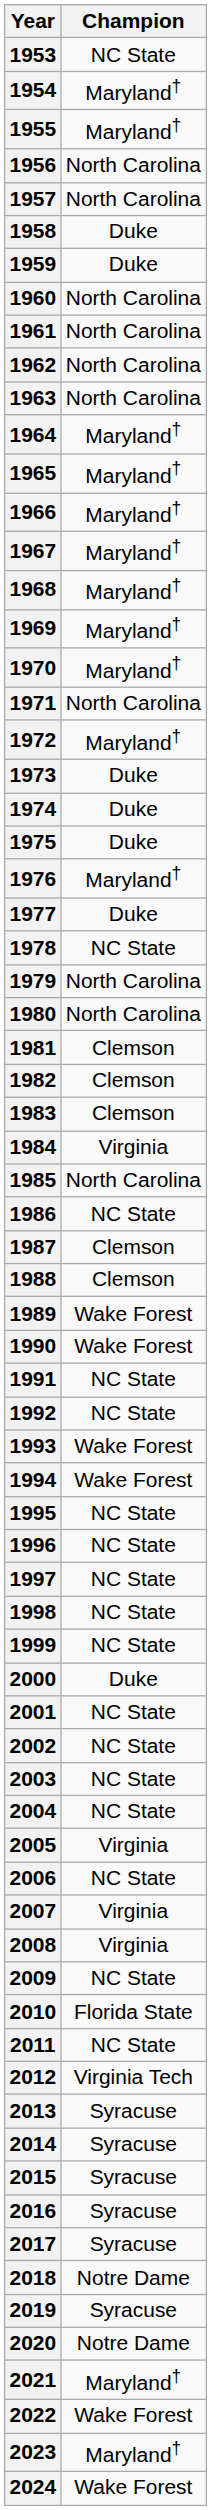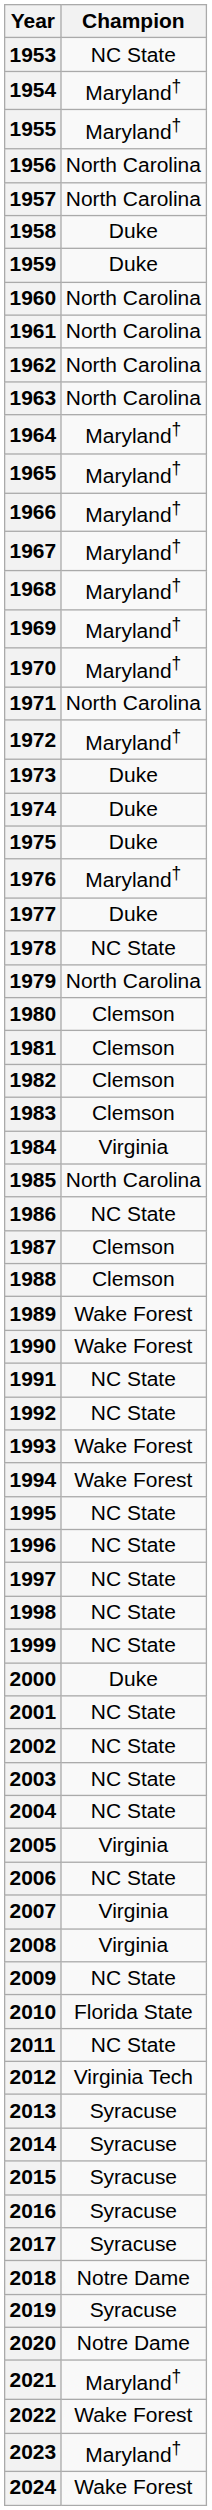 <table class="wikitable" style="text-align: center;">
 <tr>
 <th>Year</th>
 <th>Champion</th>
 </tr>
 <tr>
 <th>1953</th>
 <td>NC State</td>
 </tr>
 <tr>
 <th>1954</th>
 <td>Maryland<sup>†</sup></td>
 </tr>
 <tr>
 <th>1955</th>
 <td>Maryland<sup>†</sup></td>
 </tr>
 <tr>
 <th>1956</th>
 <td>North Carolina</td>
 </tr>
 <tr>
 <th>1957</th>
 <td>North Carolina</td>
 </tr>
 <tr>
 <th>1958</th>
 <td>Duke</td>
 </tr>
 <tr>
 <th>1959</th>
 <td>Duke</td>
 </tr>
 <tr>
 <th>1960</th>
 <td>North Carolina</td>
 </tr>
 <tr>
 <th>1961</th>
 <td>North Carolina</td>
 </tr>
 <tr>
 <th>1962</th>
 <td>North Carolina</td>
 </tr>
 <tr>
 <th>1963</th>
 <td>North Carolina</td>
 </tr>
 <tr>
 <th>1964</th>
 <td>Maryland<sup>†</sup></td>
 </tr>
 <tr>
 <th>1965</th>
 <td>Maryland<sup>†</sup></td>
 </tr>
 <tr>
 <th>1966</th>
 <td>Maryland<sup>†</sup></td>
 </tr>
 <tr>
 <th>1967</th>
 <td>Maryland<sup>†</sup></td>
 </tr>
 <tr>
 <th>1968</th>
 <td>Maryland<sup>†</sup></td>
 </tr>
 <tr>
 <th>1969</th>
 <td>Maryland<sup>†</sup></td>
 </tr>
 <tr>
 <th>1970</th>
 <td>Maryland<sup>†</sup></td>
 </tr>
 <tr>
 <th>1971</th>
 <td>North Carolina</td>
 </tr>
 <tr>
 <th>1972</th>
 <td>Maryland<sup>†</sup></td>
 </tr>
 <tr>
 <th>1973</th>
 <td>Duke</td>
 </tr>
 <tr>
 <th>1974</th>
 <td>Duke</td>
 </tr>
 <tr>
 <th>1975</th>
 <td>Duke</td>
 </tr>
 <tr>
 <th>1976</th>
 <td>Maryland<sup>†</sup></td>
 </tr>
 <tr>
 <th>1977</th>
 <td>Duke</td>
 </tr>
 <tr>
 <th>1978</th>
 <td>NC State</td>
 </tr>
 <tr>
 <th>1979</th>
 <td>North Carolina</td>
 </tr>
 <tr>
 <th>1980</th>
-<td>North Carolina</td>
+<td>Clemson</td>
 </tr>
 <tr>
 <th>1981</th>
 <td>Clemson</td>
 </tr>
 <tr>
 <th>1982</th>
 <td>Clemson</td>
 </tr>
 <tr>
 <th>1983</th>
 <td>Clemson</td>
 </tr>
 <tr>
 <th>1984</th>
 <td>Virginia</td>
 </tr>
 <tr>
 <th>1985</th>
 <td>North Carolina</td>
 </tr>
 <tr>
 <th>1986</th>
 <td>NC State</td>
 </tr>
 <tr>
 <th>1987</th>
 <td>Clemson</td>
 </tr>
 <tr>
 <th>1988</th>
 <td>Clemson</td>
 </tr>
 <tr>
 <th>1989</th>
 <td>Wake Forest</td>
 </tr>
 <tr>
 <th>1990</th>
 <td>Wake Forest</td>
 </tr>
 <tr>
 <th>1991</th>
 <td>NC State</td>
 </tr>
 <tr>
 <th>1992</th>
 <td>NC State</td>
 </tr>
 <tr>
 <th>1993</th>
 <td>Wake Forest</td>
 </tr>
 <tr>
 <th>1994</th>
 <td>Wake Forest</td>
 </tr>
 <tr>
 <th>1995</th>
 <td>NC State</td>
 </tr>
 <tr>
 <th>1996</th>
 <td>NC State</td>
 </tr>
 <tr>
 <th>1997</th>
 <td>NC State</td>
 </tr>
 <tr>
 <th>1998</th>
 <td>NC State</td>
 </tr>
 <tr>
 <th>1999</th>
 <td>NC State</td>
 </tr>
 <tr>
 <th>2000</th>
 <td>Duke</td>
 </tr>
 <tr>
 <th>2001</th>
 <td>NC State</td>
 </tr>
 <tr>
 <th>2002</th>
 <td>NC State</td>
 </tr>
 <tr>
 <th>2003</th>
 <td>NC State</td>
 </tr>
 <tr>
 <th>2004</th>
 <td>NC State</td>
 </tr>
 <tr>
 <th>2005</th>
 <td>Virginia</td>
 </tr>
 <tr>
 <th>2006</th>
 <td>NC State</td>
 </tr>
 <tr>
 <th>2007</th>
 <td>Virginia</td>
 </tr>
 <tr>
 <th>2008</th>
 <td>Virginia</td>
 </tr>
 <tr>
 <th>2009</th>
 <td>NC State</td>
 </tr>
 <tr>
 <th>2010</th>
 <td>Florida State</td>
 </tr>
 <tr>
 <th>2011</th>
 <td>NC State</td>
 </tr>
 <tr>
 <th>2012</th>
 <td>Virginia Tech</td>
 </tr>
 <tr>
 <th>2013</th>
 <td>Syracuse</td>
 </tr>
 <tr>
 <th>2014</th>
 <td>Syracuse</td>
 </tr>
 <tr>
 <th>2015</th>
 <td>Syracuse</td>
 </tr>
 <tr>
 <th>2016</th>
 <td>Syracuse</td>
 </tr>
 <tr>
 <th>2017</th>
 <td>Syracuse</td>
 </tr>
 <tr>
 <th>2018</th>
 <td>Notre Dame</td>
 </tr>
 <tr>
 <th>2019</th>
 <td>Syracuse</td>
 </tr>
 <tr>
 <th>2020</th>
 <td>Notre Dame</td>
 </tr>
 <tr>
 <th>2021</th>
 <td>Maryland<sup>†</sup></td>
 </tr>
 <tr>
 <th>2022</th>
 <td>Wake Forest</td>
 </tr>
 <tr>
 <th>2023</th>
 <td>Maryland<sup>†</sup></td>
 </tr>
 <tr>
 <th>2024</th>
 <td>Wake Forest</td>
 </tr>
 </table>
